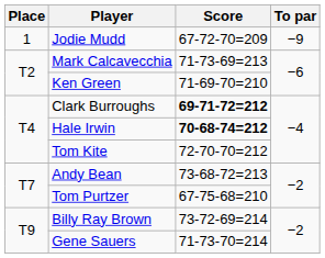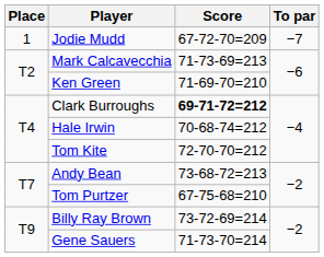 <table class="wikitable">
 <tr>
 <th>Place</th>
 <th>Player</th>
 <th>Score</th>
 <th>To par</th>
 </tr>
 <tr>
 <td align=center>1</td>
 <td> <a href='#'>Jodie Mudd</a></td>
 <td align=center>67-72-70=209</td>
-<td align=center>−9</td>
+<td align=center>−7</td>
 </tr>
 <tr>
 <td rowspan=2 align=center>T2</td>
 <td> <a href='#'>Mark Calcavecchia</a></td>
 <td align=center>71-73-69=213</td>
 <td rowspan=2 align=center>−6</td>
 </tr>
 <tr>
 <td> <a href='#'>Ken Green</a></td>
 <td align=center>71-69-70=210</td>
 </tr>
 <tr>
 <td rowspan=3 align=center>T4</td>
 <td> Clark Burroughs</td>
 <td align=center><strong>69-71-72=212</strong></td>
 <td rowspan=3 align=center>−4</td>
 </tr>
 <tr>
 <td> <a href='#'>Hale Irwin</a></td>
-<td align=center><strong>70-68-74=212</strong></td>
+<td align=center>70-68-74=212</td>
 </tr>
 <tr>
 <td> <a href='#'>Tom Kite</a></td>
 <td align=center>72-70-70=212</td>
 </tr>
 <tr>
 <td rowspan=2 align=center>T7</td>
 <td> <a href='#'>Andy Bean</a></td>
 <td align=center>73-68-72=213</td>
 <td rowspan=2 align=center>−2</td>
 </tr>
 <tr>
 <td> <a href='#'>Tom Purtzer</a></td>
 <td align=center>67-75-68=210</td>
 </tr>
 <tr>
 <td rowspan=2 align=center>T9</td>
 <td> <a href='#'>Billy Ray Brown</a></td>
 <td align=center>73-72-69=214</td>
 <td rowspan=2 align=center>−2</td>
 </tr>
 <tr>
 <td> <a href='#'>Gene Sauers</a></td>
 <td align=center>71-73-70=214</td>
 </tr>
 </table>
